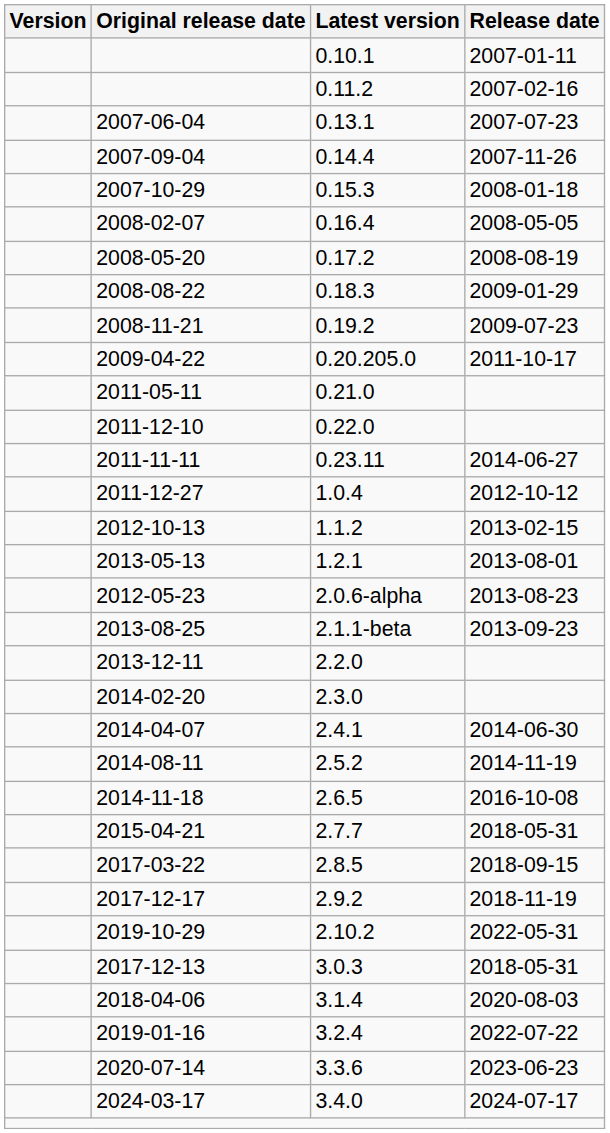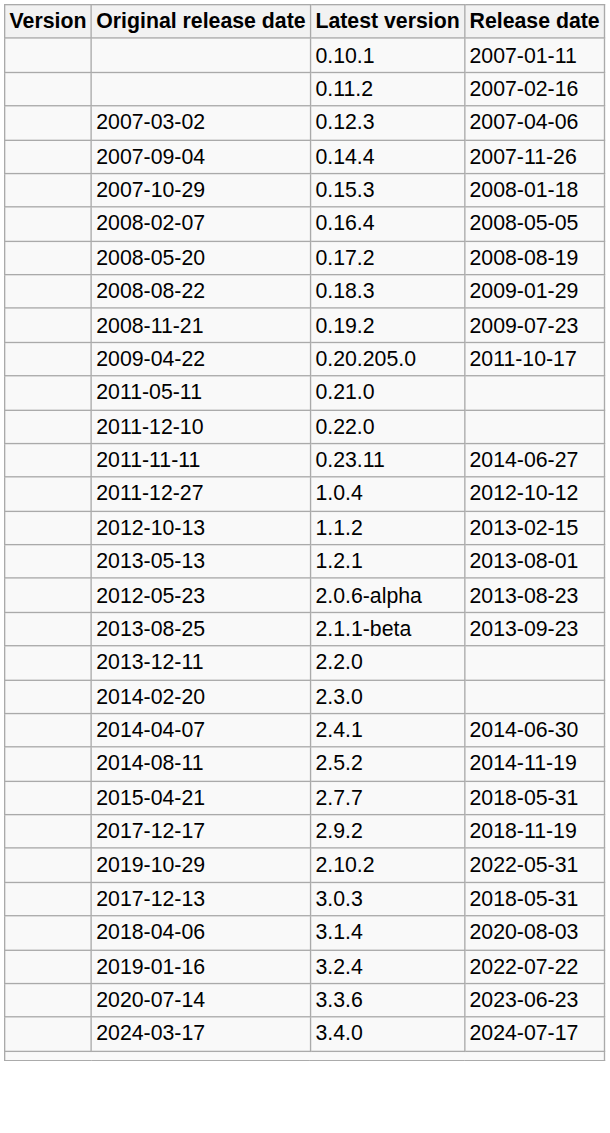 <table class="wikitable">
 <tr>
 <th>Version</th>
 <th>Original release date</th>
 <th>Latest version</th>
 <th>Release date</th>
 </tr>
 <tr>
 <td></td>
 <td></td>
 <td>0.10.1</td>
 <td>2007-01-11</td>
 </tr>
 <tr>
 <td></td>
 <td></td>
 <td>0.11.2</td>
 <td>2007-02-16</td>
 </tr>
 <tr>
 <td></td>
-<td>2007-06-04</td>
-<td>0.13.1</td>
-<td>2007-07-23</td>
+<td>2007-03-02</td>
+<td>0.12.3</td>
+<td>2007-04-06</td>
 </tr>
 <tr>
 <td></td>
 <td>2007-09-04</td>
 <td>0.14.4</td>
 <td>2007-11-26</td>
 </tr>
 <tr>
 <td></td>
 <td>2007-10-29</td>
 <td>0.15.3</td>
 <td>2008-01-18</td>
 </tr>
 <tr>
 <td></td>
 <td>2008-02-07</td>
 <td>0.16.4</td>
 <td>2008-05-05</td>
 </tr>
 <tr>
 <td></td>
 <td>2008-05-20</td>
 <td>0.17.2</td>
 <td>2008-08-19</td>
 </tr>
 <tr>
 <td></td>
 <td>2008-08-22</td>
 <td>0.18.3</td>
 <td>2009-01-29</td>
 </tr>
 <tr>
 <td></td>
 <td>2008-11-21</td>
 <td>0.19.2</td>
 <td>2009-07-23</td>
 </tr>
 <tr>
 <td></td>
 <td>2009-04-22</td>
 <td>0.20.205.0</td>
 <td>2011-10-17</td>
 </tr>
 <tr>
 <td></td>
 <td>2011-05-11</td>
 <td>0.21.0</td>
 <td></td>
 </tr>
 <tr>
 <td></td>
 <td>2011-12-10</td>
 <td>0.22.0</td>
 <td></td>
 </tr>
 <tr>
 <td></td>
 <td>2011-11-11</td>
 <td>0.23.11</td>
 <td>2014-06-27</td>
 </tr>
 <tr>
 <td></td>
 <td>2011-12-27</td>
 <td>1.0.4</td>
 <td>2012-10-12</td>
 </tr>
 <tr>
 <td></td>
 <td>2012-10-13</td>
 <td>1.1.2</td>
 <td>2013-02-15</td>
 </tr>
 <tr>
 <td></td>
 <td>2013-05-13</td>
 <td>1.2.1</td>
 <td>2013-08-01</td>
 </tr>
 <tr>
 <td></td>
 <td>2012-05-23</td>
 <td>2.0.6-alpha</td>
 <td>2013-08-23</td>
 </tr>
 <tr>
 <td></td>
 <td>2013-08-25</td>
 <td>2.1.1-beta</td>
 <td>2013-09-23</td>
 </tr>
 <tr>
 <td></td>
 <td>2013-12-11</td>
 <td>2.2.0</td>
 <td></td>
 </tr>
 <tr>
 <td></td>
 <td>2014-02-20</td>
 <td>2.3.0</td>
 <td></td>
 </tr>
 <tr>
 <td></td>
 <td>2014-04-07</td>
 <td>2.4.1</td>
 <td>2014-06-30</td>
 </tr>
 <tr>
 <td></td>
 <td>2014-08-11</td>
 <td>2.5.2</td>
 <td>2014-11-19</td>
 </tr>
 <tr>
 <td></td>
-<td>2014-11-18</td>
-<td>2.6.5</td>
-<td>2016-10-08</td>
-</tr>
-<tr>
-<td></td>
 <td>2015-04-21</td>
 <td>2.7.7</td>
 <td>2018-05-31</td>
-</tr>
-<tr>
-<td></td>
-<td>2017-03-22</td>
-<td>2.8.5</td>
-<td>2018-09-15</td>
 </tr>
 <tr>
 <td></td>
 <td>2017-12-17</td>
 <td>2.9.2</td>
 <td>2018-11-19</td>
 </tr>
 <tr>
 <td></td>
 <td>2019-10-29</td>
 <td>2.10.2</td>
 <td>2022-05-31</td>
 </tr>
 <tr>
 <td></td>
 <td>2017-12-13</td>
 <td>3.0.3</td>
 <td>2018-05-31</td>
 </tr>
 <tr>
 <td></td>
 <td>2018-04-06</td>
 <td>3.1.4</td>
 <td>2020-08-03</td>
 </tr>
 <tr>
 <td></td>
 <td>2019-01-16</td>
 <td>3.2.4</td>
 <td>2022-07-22</td>
 </tr>
 <tr>
 <td></td>
 <td>2020-07-14</td>
 <td>3.3.6</td>
 <td>2023-06-23</td>
 </tr>
 <tr>
 <td></td>
 <td>2024-03-17</td>
 <td>3.4.0</td>
 <td>2024-07-17</td>
 </tr>
 <tr>
 <td colspan="4"><small></small></td>
 </tr>
 </table>
